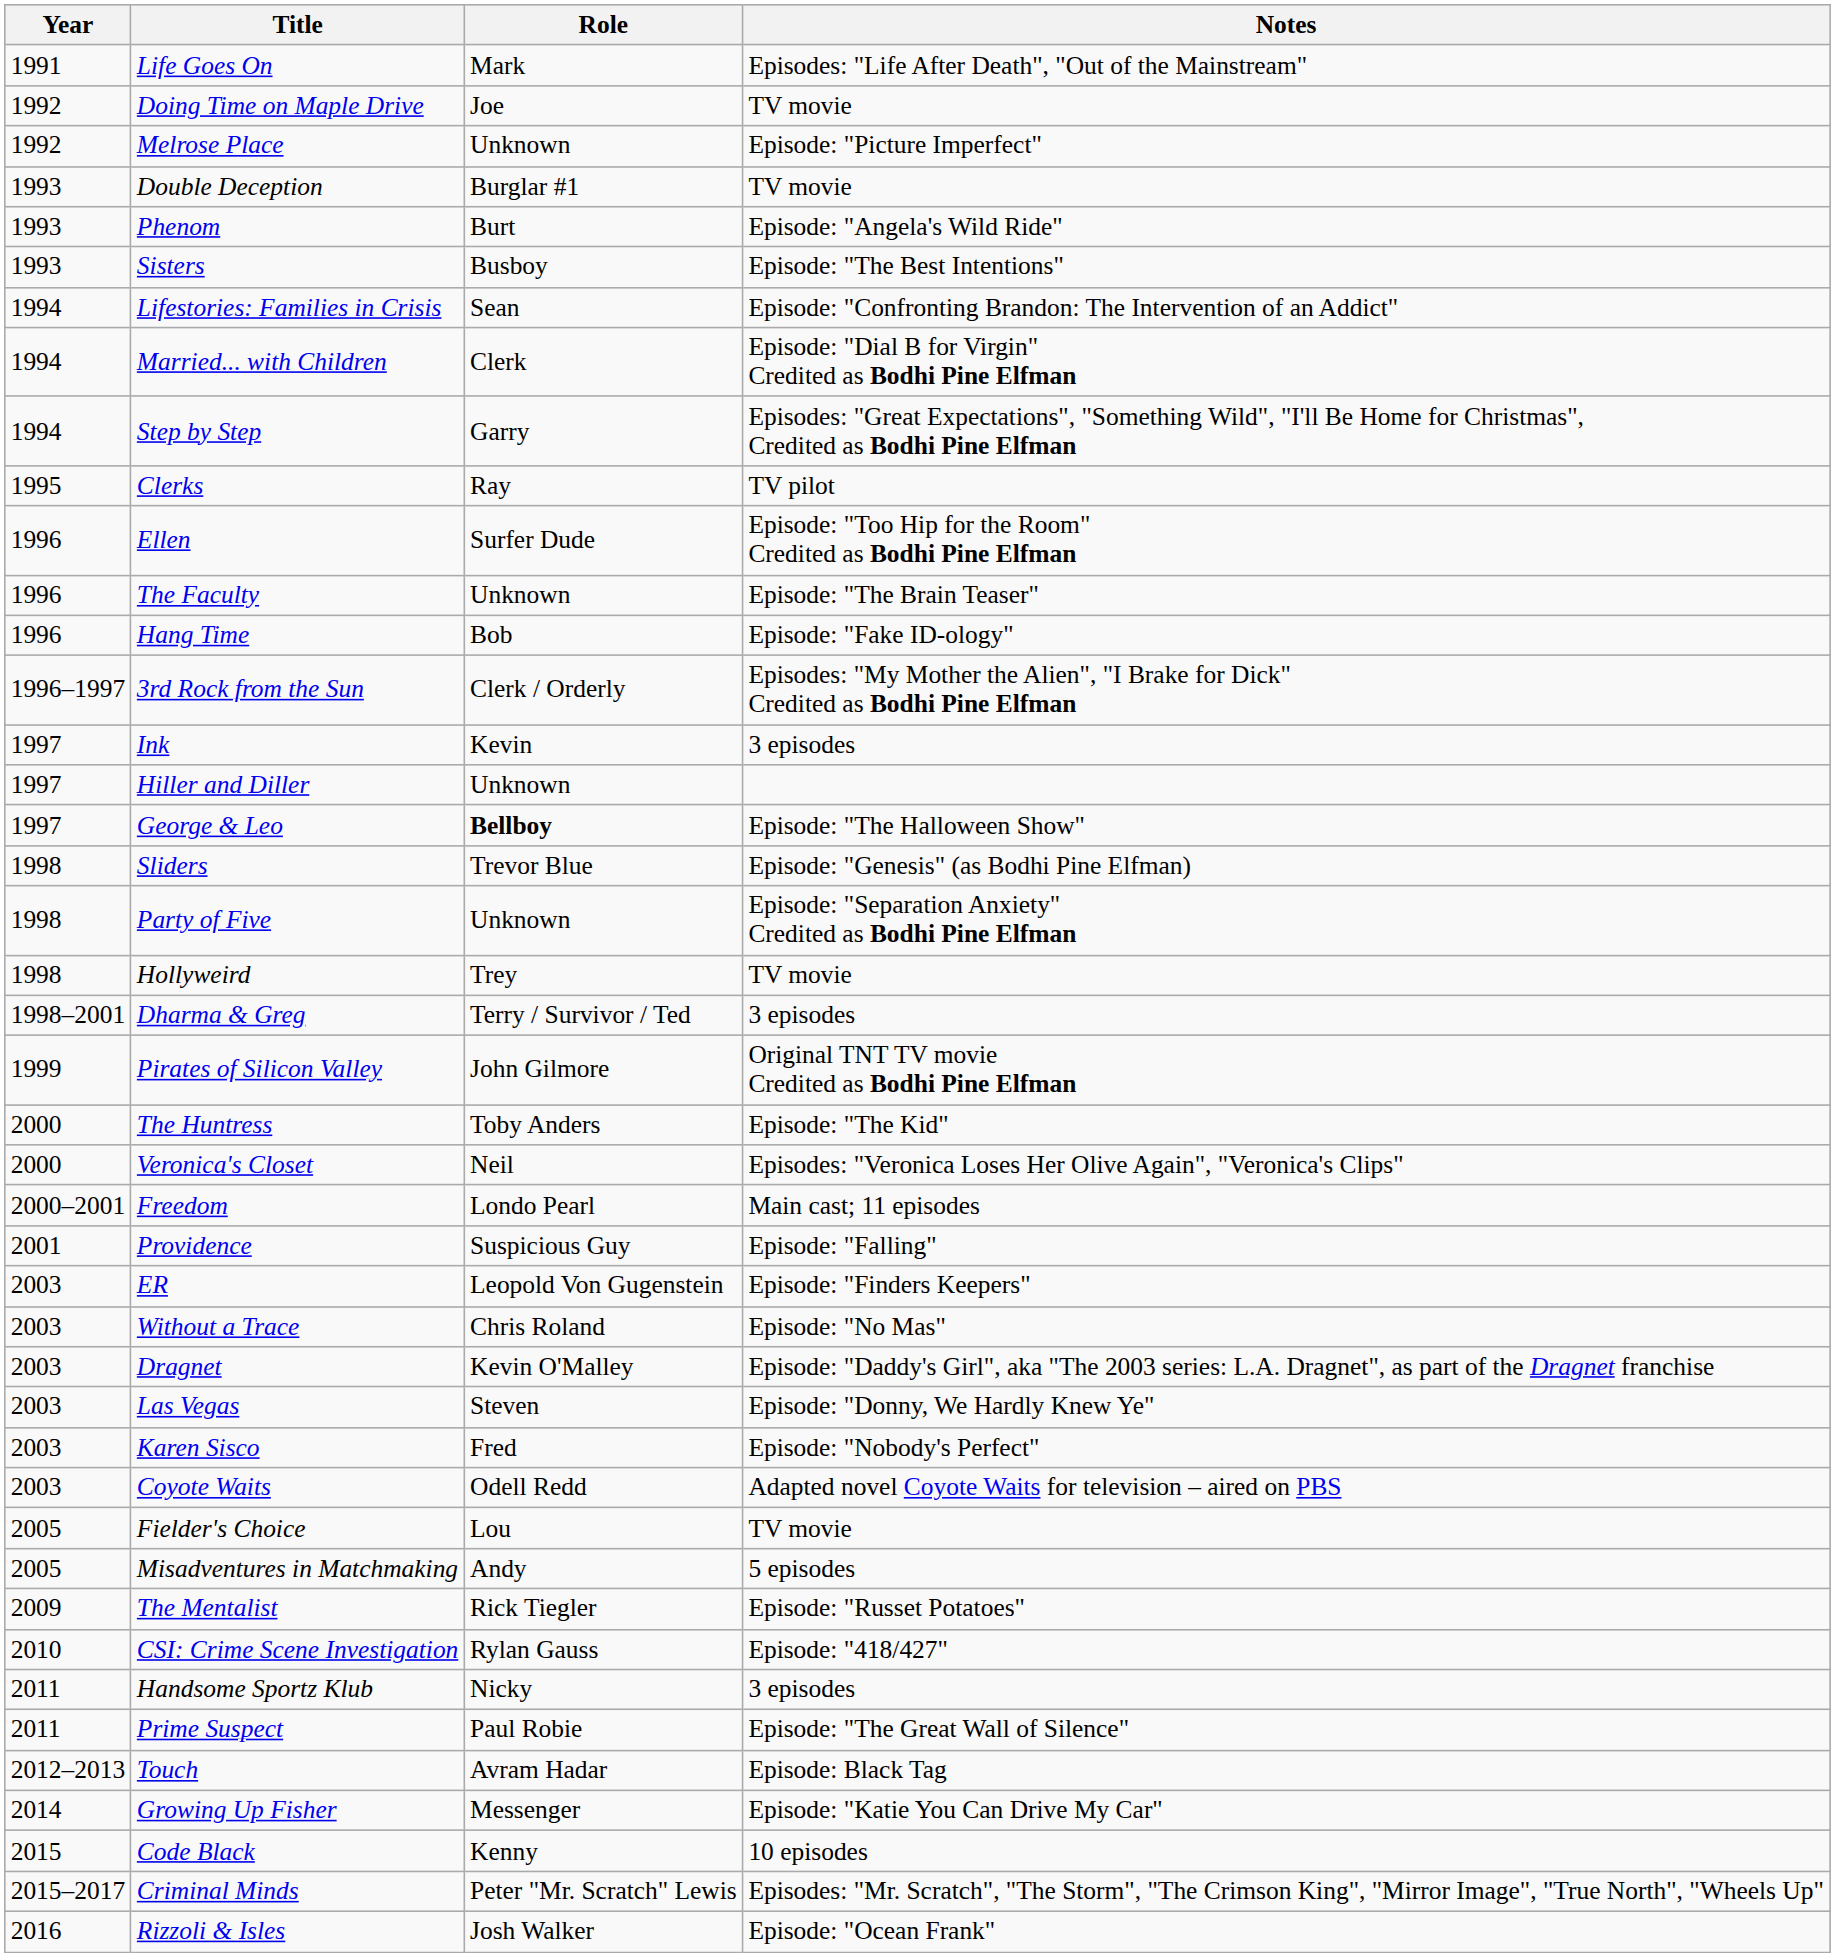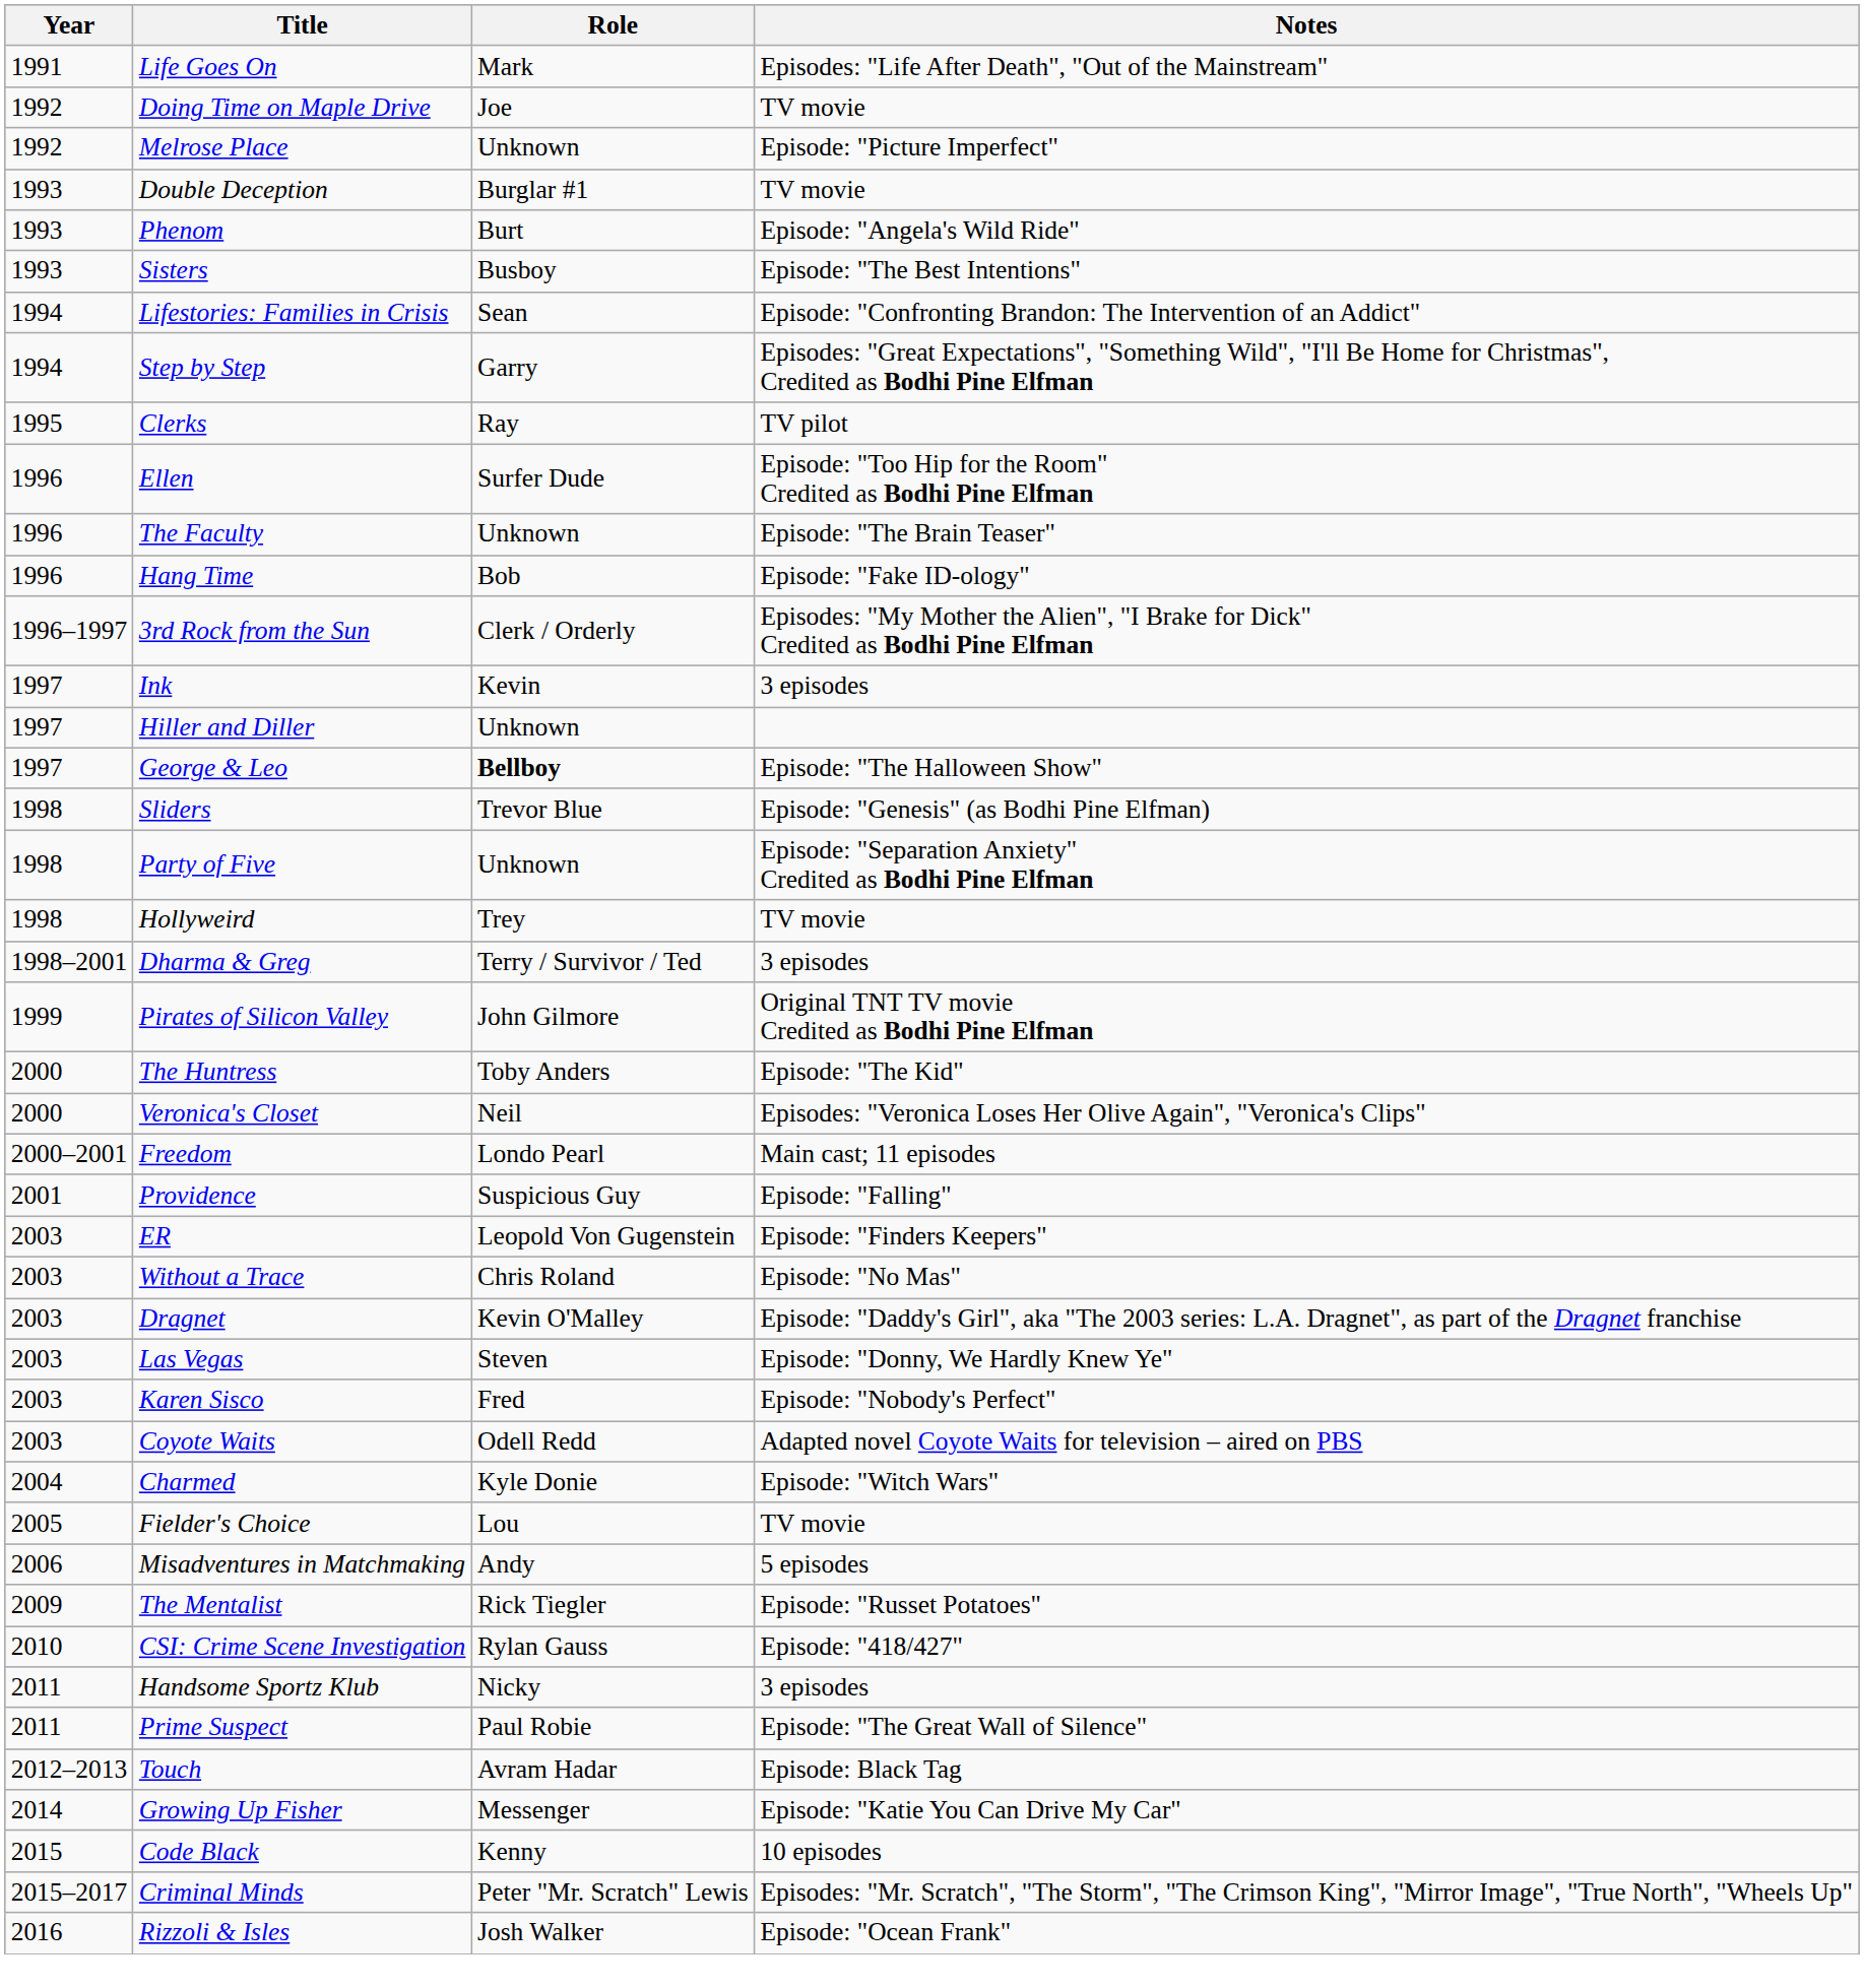 <table class = "wikitable sortable">
 <tr>
 <th>Year</th>
 <th>Title</th>
 <th>Role</th>
 <th class = "unsortable">Notes</th>
 </tr>
 <tr>
 <td>1991</td>
 <td><em><a href='#'>Life Goes On</a></em></td>
 <td>Mark</td>
 <td>Episodes: "Life After Death", "Out of the Mainstream"</td>
 </tr>
 <tr>
 <td>1992</td>
 <td><em><a href='#'>Doing Time on Maple Drive</a></em></td>
 <td>Joe</td>
 <td>TV movie</td>
 </tr>
 <tr>
 <td>1992</td>
 <td><em><a href='#'>Melrose Place</a></em></td>
 <td>Unknown</td>
 <td>Episode: "Picture Imperfect"</td>
 </tr>
 <tr>
 <td>1993</td>
 <td><em>Double Deception</em></td>
 <td>Burglar #1</td>
 <td>TV movie</td>
 </tr>
 <tr>
 <td>1993</td>
 <td><em><a href='#'>Phenom</a></em></td>
 <td>Burt</td>
 <td>Episode: "Angela's Wild Ride"</td>
 </tr>
 <tr>
 <td>1993</td>
 <td><em><a href='#'>Sisters</a></em></td>
 <td>Busboy</td>
 <td>Episode: "The Best Intentions"</td>
 </tr>
 <tr>
 <td>1994</td>
 <td><em><a href='#'>Lifestories: Families in Crisis</a></em></td>
 <td>Sean</td>
 <td>Episode: "Confronting Brandon: The Intervention of an Addict"</td>
-</tr>
-<tr>
-<td>1994</td>
-<td><em><a href='#'>Married... with Children</a></em></td>
-<td>Clerk</td>
-<td>Episode: "Dial B for Virgin"<br>Credited as <strong>Bodhi Pine Elfman</strong></td>
 </tr>
 <tr>
 <td>1994</td>
 <td><em><a href='#'>Step by Step</a></em></td>
 <td>Garry</td>
 <td>Episodes: "Great Expectations", "Something Wild", "I'll Be Home for Christmas",<br>Credited as <strong>Bodhi Pine Elfman</strong></td>
 </tr>
 <tr>
 <td>1995</td>
 <td><em><a href='#'>Clerks</a></em></td>
 <td>Ray</td>
 <td>TV pilot</td>
 </tr>
 <tr>
 <td>1996</td>
 <td><em><a href='#'>Ellen</a></em></td>
 <td>Surfer Dude</td>
 <td>Episode: "Too Hip for the Room"<br>Credited as <strong>Bodhi Pine Elfman</strong></td>
 </tr>
 <tr>
 <td>1996</td>
 <td><em><a href='#'>The Faculty</a></em></td>
 <td>Unknown</td>
 <td>Episode: "The Brain Teaser"</td>
 </tr>
 <tr>
 <td>1996</td>
 <td><em><a href='#'>Hang Time</a></em></td>
 <td>Bob</td>
 <td>Episode: "Fake ID-ology"</td>
 </tr>
 <tr>
 <td>1996–1997</td>
 <td><em><a href='#'>3rd Rock from the Sun</a></em></td>
 <td>Clerk / Orderly</td>
 <td>Episodes: "My Mother the Alien", "I Brake for Dick"<br>Credited as <strong>Bodhi Pine Elfman</strong></td>
 </tr>
 <tr>
 <td>1997</td>
 <td><em><a href='#'>Ink</a></em></td>
 <td>Kevin</td>
 <td>3 episodes</td>
 </tr>
 <tr>
 <td>1997</td>
 <td><em><a href='#'>Hiller and Diller</a></em></td>
 <td>Unknown</td>
 <td></td>
 </tr>
 <tr>
 <td>1997</td>
 <td><em><a href='#'>George & Leo</a></em></td>
 <td><strong>Bellboy</strong></td>
 <td>Episode: "The Halloween Show"</td>
 </tr>
 <tr>
 <td>1998</td>
 <td><em><a href='#'>Sliders</a></em></td>
 <td>Trevor Blue</td>
 <td>Episode: "Genesis" (as Bodhi Pine Elfman)</td>
 </tr>
 <tr>
 <td>1998</td>
 <td><em><a href='#'>Party of Five</a></em></td>
 <td>Unknown</td>
 <td>Episode: "Separation Anxiety"<br>Credited as <strong>Bodhi Pine Elfman</strong></td>
 </tr>
 <tr>
 <td>1998</td>
 <td><em>Hollyweird</em></td>
 <td>Trey</td>
 <td>TV movie</td>
 </tr>
 <tr>
 <td>1998–2001</td>
 <td><em><a href='#'>Dharma & Greg</a></em></td>
 <td>Terry / Survivor / Ted</td>
 <td>3 episodes</td>
 </tr>
 <tr>
 <td>1999</td>
 <td><em><a href='#'>Pirates of Silicon Valley</a></em></td>
 <td>John Gilmore</td>
 <td>Original TNT TV movie<br>Credited as <strong>Bodhi Pine Elfman</strong></td>
 </tr>
 <tr>
 <td>2000</td>
 <td><em><a href='#'>The Huntress</a></em></td>
 <td>Toby Anders</td>
 <td>Episode: "The Kid"</td>
 </tr>
 <tr>
 <td>2000</td>
 <td><em><a href='#'>Veronica's Closet</a></em></td>
 <td>Neil</td>
 <td>Episodes: "Veronica Loses Her Olive Again", "Veronica's Clips"</td>
 </tr>
 <tr>
 <td>2000–2001</td>
 <td><em><a href='#'>Freedom</a></em></td>
 <td>Londo Pearl</td>
 <td>Main cast; 11 episodes</td>
 </tr>
 <tr>
 <td>2001</td>
 <td><em><a href='#'>Providence</a></em></td>
 <td>Suspicious Guy</td>
 <td>Episode: "Falling"</td>
 </tr>
 <tr>
 <td>2003</td>
 <td><em><a href='#'>ER</a></em></td>
 <td>Leopold Von Gugenstein</td>
 <td>Episode: "Finders Keepers"</td>
 </tr>
 <tr>
 <td>2003</td>
 <td><em><a href='#'>Without a Trace</a></em></td>
 <td>Chris Roland</td>
 <td>Episode: "No Mas"</td>
 </tr>
 <tr>
 <td>2003</td>
 <td><em><a href='#'>Dragnet</a></em></td>
 <td>Kevin O'Malley</td>
 <td>Episode: "Daddy's Girl", aka "The 2003 series: L.A. Dragnet", as part of the <em><a href='#'>Dragnet</a></em> franchise</td>
 </tr>
 <tr>
 <td>2003</td>
 <td><em><a href='#'>Las Vegas</a></em></td>
 <td>Steven</td>
 <td>Episode: "Donny, We Hardly Knew Ye"</td>
 </tr>
 <tr>
 <td>2003</td>
 <td><em><a href='#'>Karen Sisco</a></em></td>
 <td>Fred</td>
 <td>Episode: "Nobody's Perfect"</td>
 </tr>
 <tr>
 <td>2003</td>
 <td><em><a href='#'>Coyote Waits</a></em></td>
 <td>Odell Redd</td>
 <td>Adapted novel <a href='#'>Coyote Waits</a> for television – aired on <a href='#'>PBS</a></td>
 </tr>
 <tr>
+<td>2004</td>
+<td><em><a href='#'>Charmed</a></em></td>
+<td>Kyle Donie</td>
+<td>Episode: "Witch Wars"</td>
+</tr>
+<tr>
 <td>2005</td>
 <td><em>Fielder's Choice</em></td>
 <td>Lou</td>
 <td>TV movie</td>
 </tr>
 <tr>
-<td>2005</td>
+<td>2006</td>
 <td><em>Misadventures in Matchmaking</em></td>
 <td>Andy</td>
 <td>5 episodes</td>
 </tr>
 <tr>
 <td>2009</td>
 <td><em><a href='#'>The Mentalist</a></em></td>
 <td>Rick Tiegler</td>
 <td>Episode: "Russet Potatoes"</td>
 </tr>
 <tr>
 <td>2010</td>
 <td><em><a href='#'>CSI: Crime Scene Investigation</a></em></td>
 <td>Rylan Gauss</td>
 <td>Episode: "418/427"</td>
 </tr>
 <tr>
 <td>2011</td>
 <td><em>Handsome Sportz Klub</em></td>
 <td>Nicky</td>
 <td>3 episodes</td>
 </tr>
 <tr>
 <td>2011</td>
 <td><em><a href='#'>Prime Suspect</a></em></td>
 <td>Paul Robie</td>
 <td>Episode: "The Great Wall of Silence"</td>
 </tr>
 <tr>
 <td>2012–2013</td>
 <td><em><a href='#'>Touch</a></em></td>
 <td>Avram Hadar</td>
 <td>Episode: Black Tag</td>
 </tr>
 <tr>
 <td>2014</td>
 <td><em><a href='#'>Growing Up Fisher</a></em></td>
 <td>Messenger</td>
 <td>Episode: "Katie You Can Drive My Car"</td>
 </tr>
 <tr>
 <td>2015</td>
 <td><em><a href='#'>Code Black</a></em></td>
 <td>Kenny</td>
 <td>10 episodes</td>
 </tr>
 <tr>
 <td>2015–2017</td>
 <td><em><a href='#'>Criminal Minds</a></em></td>
 <td>Peter "Mr. Scratch" Lewis</td>
 <td>Episodes: "Mr. Scratch", "The Storm", "The Crimson King", "Mirror Image", "True North", "Wheels Up"</td>
 </tr>
 <tr>
 <td>2016</td>
 <td><em><a href='#'>Rizzoli & Isles</a></em></td>
 <td>Josh Walker</td>
 <td>Episode: "Ocean Frank"</td>
 </tr>
 </table>
